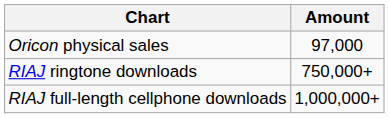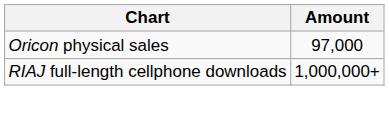 <table class="wikitable">
 <tr>
 <th>Chart</th>
 <th>Amount</th>
 </tr>
 <tr>
 <td><em>Oricon</em> physical sales</td>
 <td align="center">97,000</td>
 </tr>
 <tr>
-<td><em><a href='#'>RIAJ</a></em> ringtone downloads</td>
-<td align="center">750,000+</td>
-</tr>
-<tr>
 <td><em>RIAJ</em> full-length cellphone downloads</td>
 <td align="center">1,000,000+</td>
 </tr>
 </table>
